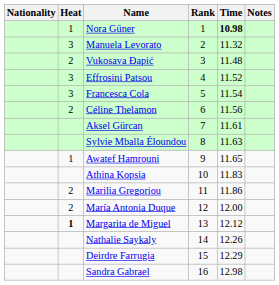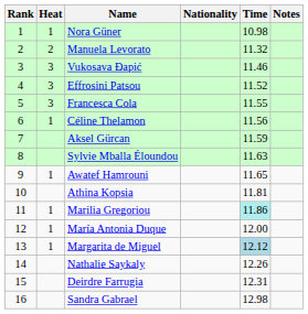 <table class="wikitable sortable" style="text-align:center">
 <tr>
-<th>Nationality</th>
+<th>Rank</th>
 <th>Heat</th>
 <th>Name</th>
-<th>Rank</th>
+<th>Nationality</th>
 <th>Time</th>
 <th>Notes</th>
 </tr>
 <tr bgcolor=ccffcc>
-<td align=left></td>
+<td>1</td>
 <td>1</td>
 <td align=left><a href='#'>Nora Güner</a></td>
-<td>1</td>
-<td><strong>10.98</strong></td>
+<td align=left></td>
+<td>10.98</td>
 <td></td>
 </tr>
 <tr bgcolor=ccffcc>
+<td>2</td>
+<td>2</td>
+<td align=left><a href='#'>Manuela Levorato</a></td>
 <td align=left></td>
-<td>3</td>
-<td align=left><a href='#'>Manuela Levorato</a></td>
-<td>2</td>
 <td>11.32</td>
 <td></td>
 </tr>
 <tr bgcolor=ccffcc>
+<td>3</td>
+<td>3</td>
+<td align=left><a href='#'>Vukosava Đapić</a></td>
 <td align=left></td>
-<td>2</td>
-<td align=left><a href='#'>Vukosava Đapić</a></td>
-<td>3</td>
-<td>11.48</td>
+<td>11.46</td>
 <td></td>
 </tr>
 <tr bgcolor=ccffcc>
-<td align=left></td>
+<td>4</td>
 <td>3</td>
 <td align=left><a href='#'>Effrosini Patsou</a></td>
-<td>4</td>
+<td align=left></td>
 <td>11.52</td>
 <td></td>
 </tr>
 <tr bgcolor=ccffcc>
-<td align=left></td>
+<td>5</td>
 <td>3</td>
 <td align=left><a href='#'>Francesca Cola</a></td>
-<td>5</td>
-<td>11.54</td>
+<td align=left></td>
+<td>11.55</td>
 <td></td>
 </tr>
 <tr bgcolor=ccffcc>
+<td>6</td>
+<td>1</td>
+<td align=left><a href='#'>Céline Thelamon</a></td>
 <td align=left></td>
-<td>2</td>
-<td align=left><a href='#'>Céline Thelamon</a></td>
-<td>6</td>
 <td>11.56</td>
 <td></td>
 </tr>
 <tr bgcolor=ccffcc>
-<td align=left></td>
+<td>7</td>
 <td></td>
 <td align=left><a href='#'>Aksel Gürcan</a></td>
-<td>7</td>
-<td>11.61</td>
+<td align=left></td>
+<td>11.59</td>
 <td></td>
 </tr>
 <tr bgcolor=ccffcc>
-<td align=left></td>
+<td>8</td>
 <td></td>
 <td align=left><a href='#'>Sylvie Mballa Éloundou</a></td>
-<td>8</td>
+<td align=left></td>
 <td>11.63</td>
 <td></td>
 </tr>
 <tr>
-<td align=left></td>
+<td>9</td>
 <td>1</td>
 <td align=left><a href='#'>Awatef Hamrouni</a></td>
-<td>9</td>
+<td align=left></td>
 <td>11.65</td>
 <td></td>
 </tr>
 <tr>
-<td align=left></td>
+<td>10</td>
 <td></td>
 <td align=left><a href='#'>Athina Kopsia</a></td>
-<td>10</td>
-<td>11.83</td>
+<td align=left></td>
+<td>11.81</td>
 <td></td>
 </tr>
 <tr>
+<td>11</td>
+<td>1</td>
+<td align=left><a href='#'>Marilia Gregoriou</a></td>
 <td align=left></td>
-<td>2</td>
-<td align=left><a href='#'>Marilia Gregoriou</a></td>
-<td>11</td>
-<td>11.86</td>
+<td style="background: paleturquoise;">11.86</td>
 <td></td>
 </tr>
 <tr>
+<td>12</td>
+<td>1</td>
+<td align=left><a href='#'>María Antonia Duque</a></td>
 <td align=left></td>
-<td>2</td>
-<td align=left><a href='#'>María Antonia Duque</a></td>
-<td>12</td>
 <td>12.00</td>
 <td></td>
 </tr>
 <tr>
+<td>13</td>
+<td>1</td>
+<td align=left><a href='#'>Margarita de Miguel</a></td>
 <td align=left></td>
-<td><strong>1</strong></td>
-<td align=left><a href='#'>Margarita de Miguel</a></td>
-<td>13</td>
-<td>12.12</td>
+<td style="background: lightblue;">12.12</td>
 <td></td>
 </tr>
 <tr>
-<td align=left></td>
+<td>14</td>
 <td></td>
 <td align=left><a href='#'>Nathalie Saykaly</a></td>
-<td>14</td>
+<td align=left></td>
 <td>12.26</td>
 <td></td>
 </tr>
 <tr>
-<td align=left></td>
+<td>15</td>
 <td></td>
 <td align=left><a href='#'>Deirdre Farrugia</a></td>
-<td>15</td>
-<td>12.29</td>
+<td align=left></td>
+<td>12.31</td>
 <td></td>
 </tr>
 <tr>
-<td align=left></td>
+<td>16</td>
 <td></td>
 <td align=left><a href='#'>Sandra Gabrael</a></td>
-<td>16</td>
+<td align=left></td>
 <td>12.98</td>
 <td></td>
 </tr>
 </table>
